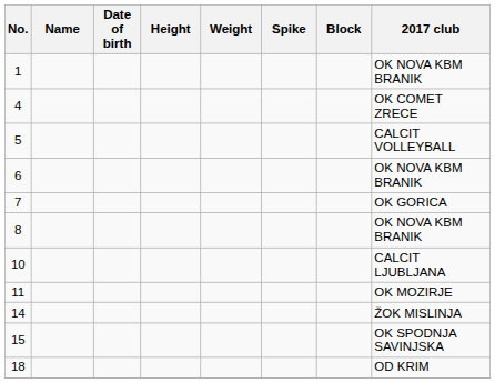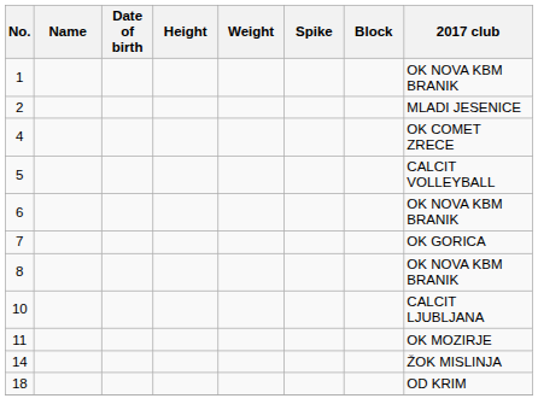 <table class="wikitable sortable" style="font-size:100%; text-align:center;">
 <tr>
 <th>No.</th>
 <th style="width:12em">Name</th>
 <th style="width:8em">Date of birth</th>
 <th style="width:9em">Height</th>
 <th style="width:9em">Weight</th>
 <th style="width:9em">Spike</th>
 <th style="width:9em">Block</th>
 <th style="width:20em">2017 club</th>
 </tr>
 <tr>
 <td>1</td>
 <td align=left></td>
 <td align=right></td>
 <td></td>
 <td></td>
 <td></td>
 <td></td>
 <td align=left>OK NOVA KBM BRANIK</td>
+</tr>
+<tr>
+<td>2</td>
+<td align=left></td>
+<td align=right></td>
+<td></td>
+<td></td>
+<td></td>
+<td></td>
+<td align=left>MLADI JESENICE</td>
 </tr>
 <tr>
 <td>4</td>
 <td align=left></td>
 <td align=right></td>
 <td></td>
 <td></td>
 <td></td>
 <td></td>
 <td align=left>OK COMET ZRECE</td>
 </tr>
 <tr>
 <td>5</td>
 <td align=left></td>
 <td align=right></td>
 <td></td>
 <td></td>
 <td></td>
 <td></td>
 <td align=left>CALCIT VOLLEYBALL</td>
 </tr>
 <tr>
 <td>6</td>
 <td align=left></td>
 <td align=right></td>
 <td></td>
 <td></td>
 <td></td>
 <td></td>
 <td align=left>OK NOVA KBM BRANIK</td>
 </tr>
 <tr>
 <td>7</td>
 <td align=left></td>
 <td align=right></td>
 <td></td>
 <td></td>
 <td></td>
 <td></td>
 <td align=left>OK GORICA</td>
 </tr>
 <tr>
 <td>8</td>
 <td align=left></td>
 <td align=right></td>
 <td></td>
 <td></td>
 <td></td>
 <td></td>
 <td align=left>OK NOVA KBM BRANIK</td>
 </tr>
 <tr>
 <td>10</td>
 <td align=left></td>
 <td align=right></td>
 <td></td>
 <td></td>
 <td></td>
 <td></td>
 <td align=left>CALCIT LJUBLJANA</td>
 </tr>
 <tr>
 <td>11</td>
 <td align=left></td>
 <td align=right></td>
 <td></td>
 <td></td>
 <td></td>
 <td></td>
 <td align=left>OK MOZIRJE</td>
 </tr>
 <tr>
 <td>14</td>
 <td align=left></td>
 <td align=right></td>
 <td></td>
 <td></td>
 <td></td>
 <td></td>
 <td align=left>ŽOK MISLINJA</td>
 </tr>
 <tr>
-<td>15</td>
-<td align=left></td>
-<td align=right></td>
-<td></td>
-<td></td>
-<td></td>
-<td></td>
-<td align=left>OK SPODNJA SAVINJSKA</td>
-</tr>
-<tr>
 <td>18</td>
 <td align=left></td>
 <td align=right></td>
 <td></td>
 <td></td>
 <td></td>
 <td></td>
 <td align=left>OD KRIM</td>
 </tr>
 <tr>
 </tr>
 </table>
